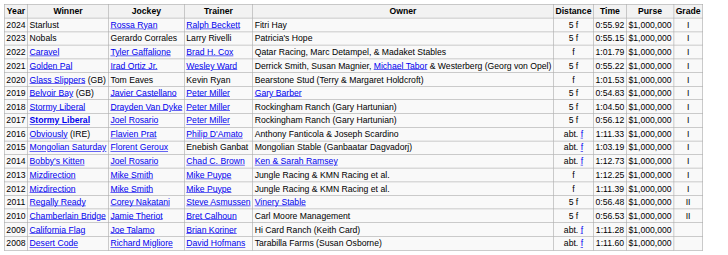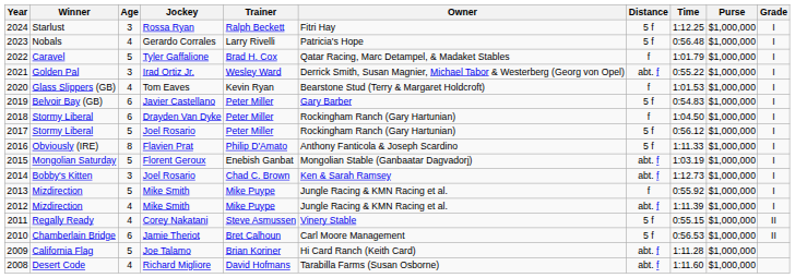 <table class="wikitable sortable" style="font-size:90%">
 <tr>
 <th>Year</th>
 <th>Winner</th>
+<th>Age</th>
 <th>Jockey</th>
 <th>Trainer</th>
 <th>Owner</th>
 <th>Distance</th>
 <th>Time</th>
 <th>Purse</th>
 <th>Grade</th>
 </tr>
 <tr>
 <td align=center>2024</td>
 <td>Starlust</td>
+<td align=center>3</td>
 <td><a href='#'>Rossa Ryan</a></td>
 <td><a href='#'>Ralph Beckett</a></td>
 <td>Fitri Hay</td>
 <td align=center>5 f</td>
-<td align=center>0:55.92</td>
+<td align=center>1:12.25</td>
 <td align=center>$1,000,000</td>
 <td align=center>I</td>
 </tr>
 <tr>
 <td align=center>2023</td>
 <td>Nobals</td>
+<td align=center>4</td>
 <td>Gerardo Corrales</td>
 <td>Larry Rivelli</td>
 <td>Patricia's Hope</td>
 <td align=center>5 f</td>
-<td align=center>0:55.15</td>
+<td align=center>0:56.48</td>
 <td align=center>$1,000,000</td>
 <td align=center>I</td>
 </tr>
 <tr>
 <td align=center>2022</td>
 <td><a href='#'>Caravel</a></td>
+<td align=center>5</td>
 <td><a href='#'>Tyler Gaffalione</a></td>
 <td><a href='#'>Brad H. Cox</a></td>
 <td>Qatar Racing, Marc Detampel, & Madaket Stables</td>
 <td align=center> f</td>
 <td align=center>1:01.79</td>
 <td align=center>$1,000,000</td>
 <td align=center>I</td>
 </tr>
 <tr>
 <td align=center>2021</td>
 <td><a href='#'>Golden Pal</a></td>
+<td align=center>3</td>
 <td><a href='#'>Irad Ortiz Jr.</a></td>
 <td><a href='#'>Wesley Ward</a></td>
 <td>Derrick Smith, Susan Magnier, <a href='#'>Michael Tabor</a> & Westerberg (Georg von Opel)</td>
-<td align=center>5 f</td>
+<td align=center>abt.  <a href='#'>f</a></td>
 <td align=center>0:55.22</td>
 <td align=center>$1,000,000</td>
 <td align=center>I</td>
 </tr>
 <tr>
 <td align=center>2020</td>
 <td><a href='#'>Glass Slippers</a> (GB)</td>
+<td align=center>4</td>
 <td>Tom Eaves</td>
 <td>Kevin Ryan</td>
 <td>Bearstone Stud (Terry & Margaret Holdcroft)</td>
 <td align=center> f</td>
 <td align=center>1:01.53</td>
 <td align=center>$1,000,000</td>
 <td align=center>I</td>
 </tr>
 <tr>
 <td align=center>2019</td>
 <td><a href='#'>Belvoir Bay</a> (GB)</td>
+<td align=center>6</td>
 <td><a href='#'>Javier Castellano</a></td>
 <td><a href='#'>Peter Miller</a></td>
 <td><a href='#'>Gary Barber</a></td>
 <td align=center>5 f</td>
 <td align=center>0:54.83</td>
 <td align=center>$1,000,000</td>
 <td align=center>I</td>
 </tr>
 <tr>
 <td align=center>2018</td>
 <td><a href='#'>Stormy Liberal</a></td>
+<td align=center>6</td>
 <td><a href='#'>Drayden Van Dyke</a></td>
 <td><a href='#'>Peter Miller</a></td>
 <td>Rockingham Ranch (Gary Hartunian)</td>
-<td align=center>5 f</td>
+<td align=center> f</td>
 <td align=center>1:04.50</td>
 <td align=center>$1,000,000</td>
 <td align=center>I</td>
 </tr>
 <tr>
 <td align=center>2017</td>
-<td><strong><a href='#'>Stormy Liberal</a></strong></td>
+<td><a href='#'>Stormy Liberal</a></td>
+<td align=center>5</td>
 <td><a href='#'>Joel Rosario</a></td>
 <td><a href='#'>Peter Miller</a></td>
 <td>Rockingham Ranch (Gary Hartunian)</td>
 <td align=center>5 f</td>
 <td align=center>0:56.12</td>
 <td align=center>$1,000,000</td>
 <td align=center>I</td>
 </tr>
 <tr>
 <td align=center>2016</td>
 <td><a href='#'>Obviously</a> (IRE)</td>
+<td align=center>8</td>
 <td><a href='#'>Flavien Prat</a></td>
 <td><a href='#'>Philip D'Amato</a></td>
 <td>Anthony Fanticola & Joseph Scardino</td>
-<td align=center>abt.  <a href='#'>f</a></td>
+<td align=center>5 f</td>
 <td align=center>1:11.33</td>
 <td align=center>$1,000,000</td>
 <td align=center>I</td>
 </tr>
 <tr>
 <td align=center>2015</td>
 <td><a href='#'>Mongolian Saturday</a></td>
+<td align=center>5</td>
 <td><a href='#'>Florent Geroux</a></td>
 <td>Enebish Ganbat</td>
 <td>Mongolian Stable (Ganbaatar Dagvadorj)</td>
 <td align=center>abt.  <a href='#'>f</a></td>
 <td align=center>1:03.19</td>
 <td align=center>$1,000,000</td>
 <td align=center>I</td>
 </tr>
 <tr>
 <td align=center>2014</td>
 <td><a href='#'>Bobby's Kitten</a></td>
+<td align=center>3</td>
 <td><a href='#'>Joel Rosario</a></td>
 <td><a href='#'>Chad C. Brown</a></td>
 <td><a href='#'>Ken & Sarah Ramsey</a></td>
 <td align=center>abt.  <a href='#'>f</a></td>
 <td align=center>1:12.73</td>
 <td align=center>$1,000,000</td>
 <td align=center>I</td>
 </tr>
 <tr>
 <td align=center>2013</td>
 <td><a href='#'>Mizdirection</a></td>
+<td align=center>5</td>
 <td><a href='#'>Mike Smith</a></td>
 <td><a href='#'>Mike Puype</a></td>
 <td>Jungle Racing & KMN Racing et al.</td>
 <td align=center> f</td>
-<td align=center>1:12.25</td>
+<td align=center>0:55.92</td>
 <td align=center>$1,000,000</td>
 <td align=center>I</td>
 </tr>
 <tr>
 <td align=center>2012</td>
 <td><a href='#'>Mizdirection</a></td>
+<td align=center>4</td>
 <td><a href='#'>Mike Smith</a></td>
 <td><a href='#'>Mike Puype</a></td>
 <td>Jungle Racing & KMN Racing et al.</td>
-<td align=center> f</td>
+<td align=center>abt.  <a href='#'>f</a></td>
 <td align=center>1:11.39</td>
 <td align=center>$1,000,000</td>
 <td align=center>I</td>
 </tr>
 <tr>
 <td align=center>2011</td>
 <td><a href='#'>Regally Ready</a></td>
+<td align=center>4</td>
 <td><a href='#'>Corey Nakatani</a></td>
 <td><a href='#'>Steve Asmussen</a></td>
 <td><a href='#'>Vinery Stable</a></td>
 <td align=center>5 f</td>
-<td align=center>0:56.48</td>
+<td align=center>0:55.15</td>
 <td align=center>$1,000,000</td>
 <td align=center>II</td>
 </tr>
 <tr>
 <td align=center>2010</td>
 <td><a href='#'>Chamberlain Bridge</a></td>
+<td align=center>6</td>
 <td><a href='#'>Jamie Theriot</a></td>
 <td><a href='#'>Bret Calhoun</a></td>
 <td>Carl Moore Management</td>
 <td align=center>5 f</td>
 <td align=center>0:56.53</td>
 <td align=center>$1,000,000</td>
 <td align=center>II</td>
 </tr>
 <tr>
 <td align=center>2009</td>
 <td><a href='#'>California Flag</a></td>
+<td align=center>5</td>
 <td><a href='#'>Joe Talamo</a></td>
 <td><a href='#'>Brian Koriner</a></td>
 <td>Hi Card Ranch (Keith Card)</td>
 <td align=center>abt.  <a href='#'>f</a></td>
 <td align=center>1:11.28</td>
 <td align=center>$1,000,000</td>
 <td></td>
 </tr>
 <tr>
 <td align=center>2008</td>
 <td><a href='#'>Desert Code</a></td>
+<td align=center>4</td>
 <td><a href='#'>Richard Migliore</a></td>
 <td><a href='#'>David Hofmans</a></td>
 <td>Tarabilla Farms (Susan Osborne)</td>
 <td align=center>abt.  <a href='#'>f</a></td>
 <td align=center>1:11.60</td>
 <td align=center>$1,000,000</td>
 <td></td>
 </tr>
 </table>
